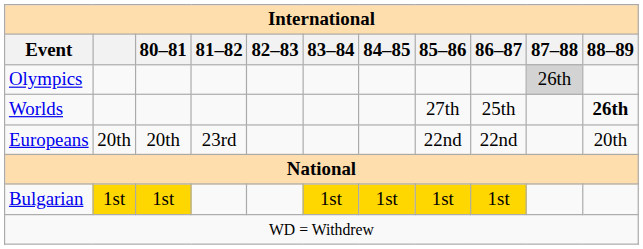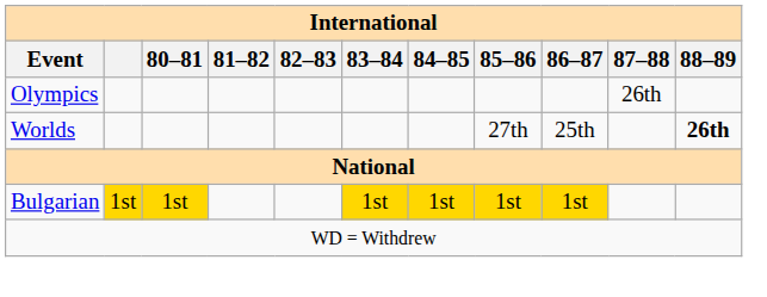 <table class="wikitable" style="text-align:center">
 <tr>
 <th style="background-color: #ffdead; " colspan=11 align=center>International</th>
 </tr>
 <tr>
 <th>Event</th>
 <th></th>
 <th>80–81</th>
 <th>81–82</th>
 <th>82–83</th>
 <th>83–84</th>
 <th>84–85</th>
 <th>85–86</th>
 <th>86–87</th>
 <th>87–88</th>
 <th>88–89</th>
 </tr>
 <tr>
 <td align=left><a href='#'>Olympics</a></td>
 <td></td>
 <td></td>
 <td></td>
 <td></td>
 <td></td>
 <td></td>
 <td></td>
 <td></td>
-<td style="background: lightgrey;">26th</td>
+<td>26th</td>
 <td></td>
 </tr>
 <tr>
 <td align=left><a href='#'>Worlds</a></td>
 <td></td>
 <td></td>
 <td></td>
 <td></td>
 <td></td>
 <td></td>
 <td>27th</td>
 <td>25th</td>
 <td></td>
 <td><strong>26th</strong></td>
-</tr>
-<tr>
-<td align=left><a href='#'>Europeans</a></td>
-<td>20th</td>
-<td>20th</td>
-<td>23rd</td>
-<td></td>
-<td></td>
-<td></td>
-<td>22nd</td>
-<td>22nd</td>
-<td></td>
-<td>20th</td>
 </tr>
 <tr>
 <th style="background-color: #ffdead; " colspan=11 align=center>National</th>
 </tr>
 <tr>
 <td align=left><a href='#'>Bulgarian</a></td>
 <td bgcolor=gold>1st</td>
 <td bgcolor=gold>1st</td>
 <td></td>
 <td></td>
 <td bgcolor=gold>1st</td>
 <td bgcolor=gold>1st</td>
 <td bgcolor=gold>1st</td>
 <td bgcolor=gold>1st</td>
 <td></td>
 <td></td>
 </tr>
 <tr>
 <td colspan=11 align=center><small> WD = Withdrew </small></td>
 </tr>
 </table>
